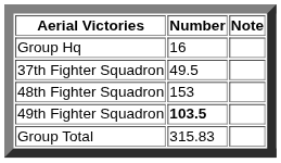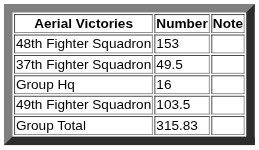 <table border="10">
 <tr>
 <th>Aerial Victories</th>
 <th>Number</th>
 <th>Note</th>
 </tr>
 <tr>
-<td>Group Hq</td>
-<td>16</td>
+<td>48th Fighter Squadron</td>
+<td>153</td>
 <td></td>
 </tr>
 <tr>
 <td>37th Fighter Squadron</td>
 <td>49.5</td>
 <td></td>
 </tr>
 <tr>
-<td>48th Fighter Squadron</td>
-<td>153</td>
+<td>Group Hq</td>
+<td>16</td>
 <td></td>
 </tr>
 <tr>
 <td>49th Fighter Squadron</td>
-<td><strong>103.5</strong></td>
+<td>103.5</td>
 <td></td>
 </tr>
 <tr>
 <td>Group Total</td>
 <td>315.83</td>
 <td></td>
 </tr>
 </table>
